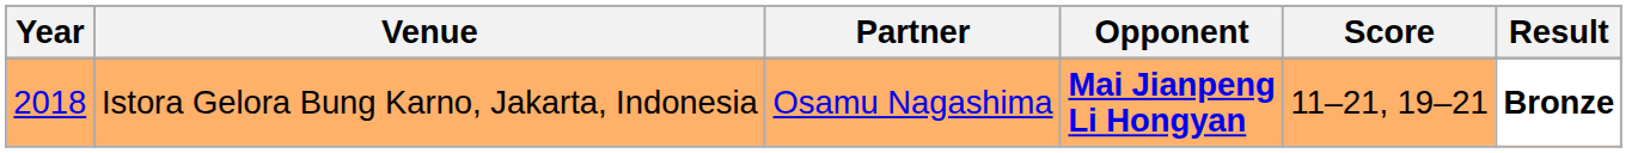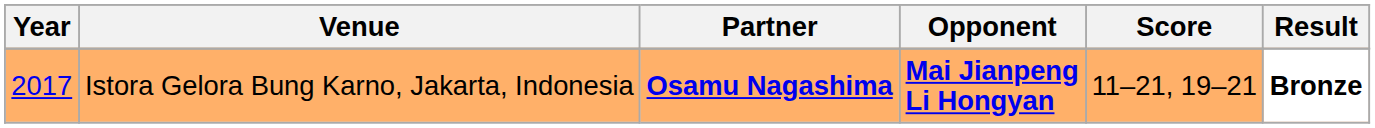 <table class="sortable wikitable" style="font-size: 90%;">
 <tr>
 <th>Year</th>
 <th>Venue</th>
 <th>Partner</th>
 <th>Opponent</th>
 <th>Score</th>
 <th>Result</th>
 </tr>
 <tr>
 </tr>
 <tr style="background:#FFB069">
-<td align="center"><a href='#'>2018</a></td>
+<td align="center"><a href='#'>2017</a></td>
 <td align="left">Istora Gelora Bung Karno, Jakarta, Indonesia</td>
-<td align="left"> <a href='#'>Osamu Nagashima</a></td>
+<td align="left"><strong> <a href='#'>Osamu Nagashima</a></strong></td>
 <td align="left"><strong> <a href='#'>Mai Jianpeng</a><br> <a href='#'>Li Hongyan</a></strong></td>
 <td align="left">11–21, 19–21</td>
 <td style="text-align:left; background:white"> <strong>Bronze</strong></td>
 </tr>
 </table>
